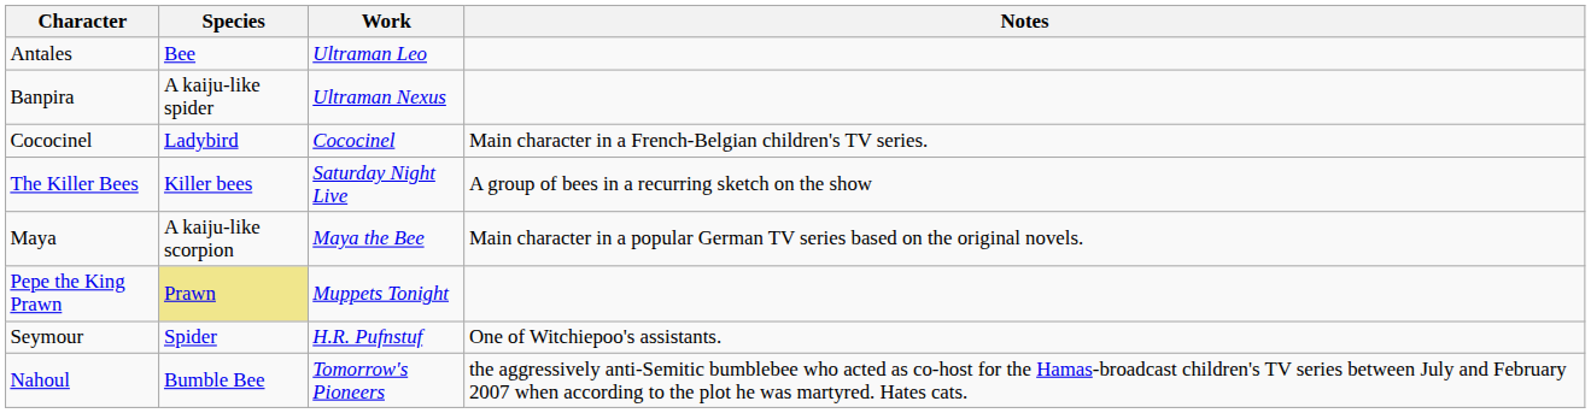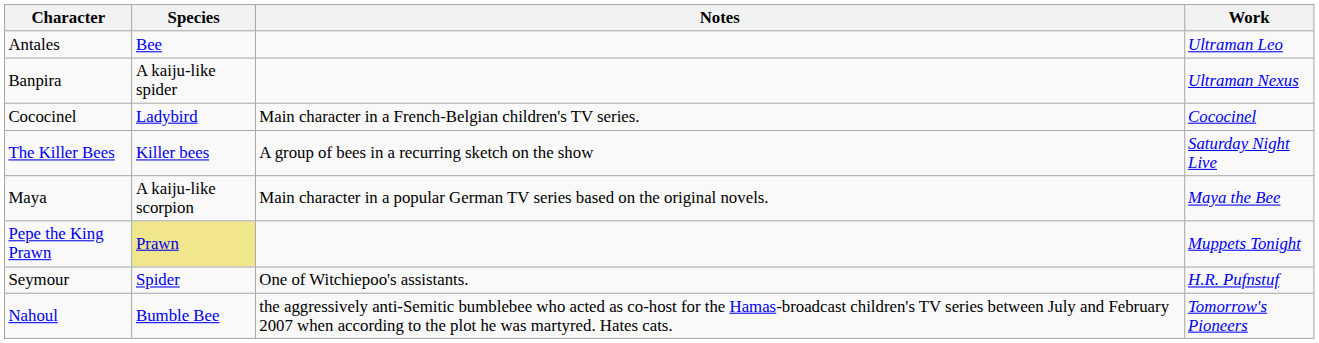 <table class="wikitable sortable">
 <tr>
 <th>Character</th>
 <th>Species</th>
+<th>Notes</th>
 <th>Work</th>
-<th>Notes</th>
 </tr>
 <tr>
 <td>Antales</td>
 <td><a href='#'>Bee</a></td>
+<td></td>
 <td><em><a href='#'>Ultraman Leo</a></em></td>
-<td></td>
 </tr>
 <tr>
 <td>Banpira</td>
 <td>A kaiju-like spider</td>
+<td></td>
 <td><em><a href='#'>Ultraman Nexus</a></em></td>
-<td></td>
 </tr>
 <tr>
 <td>Cococinel</td>
 <td><a href='#'>Ladybird</a></td>
+<td>Main character in a French-Belgian children's TV series.</td>
 <td><em><a href='#'>Cococinel</a></em></td>
-<td>Main character in a French-Belgian children's TV series.</td>
 </tr>
 <tr>
 <td><a href='#'>The Killer Bees</a></td>
 <td><a href='#'>Killer bees</a></td>
+<td>A group of bees in a recurring sketch on the show</td>
 <td><em><a href='#'>Saturday Night Live</a></em></td>
-<td>A group of bees in a recurring sketch on the show</td>
 </tr>
 <tr>
 <td>Maya</td>
 <td>A kaiju-like scorpion</td>
+<td>Main character in a popular German TV series based on the original novels.</td>
 <td><em><a href='#'>Maya the Bee</a></em></td>
-<td>Main character in a popular German TV series based on the original novels.</td>
 </tr>
 <tr>
 <td><a href='#'>Pepe the King Prawn</a></td>
 <td style="background: khaki;"><a href='#'>Prawn</a></td>
+<td></td>
 <td><em><a href='#'>Muppets Tonight</a></em></td>
-<td></td>
 </tr>
 <tr>
 <td>Seymour</td>
 <td><a href='#'>Spider</a></td>
+<td>One of Witchiepoo's assistants.</td>
 <td><em><a href='#'>H.R. Pufnstuf</a></em></td>
-<td>One of Witchiepoo's assistants.</td>
 </tr>
 <tr>
 <td><a href='#'>Nahoul</a></td>
 <td><a href='#'>Bumble Bee</a></td>
+<td>the aggressively anti-Semitic bumblebee who acted as co-host for the <a href='#'>Hamas</a>-broadcast children's TV series between July and February 2007 when according to the plot he was martyred. Hates cats.</td>
 <td><em><a href='#'>Tomorrow's Pioneers</a></em></td>
-<td>the aggressively anti-Semitic bumblebee who acted as co-host for the <a href='#'>Hamas</a>-broadcast children's TV series between July and February 2007 when according to the plot he was martyred. Hates cats.</td>
 </tr>
 </table>
